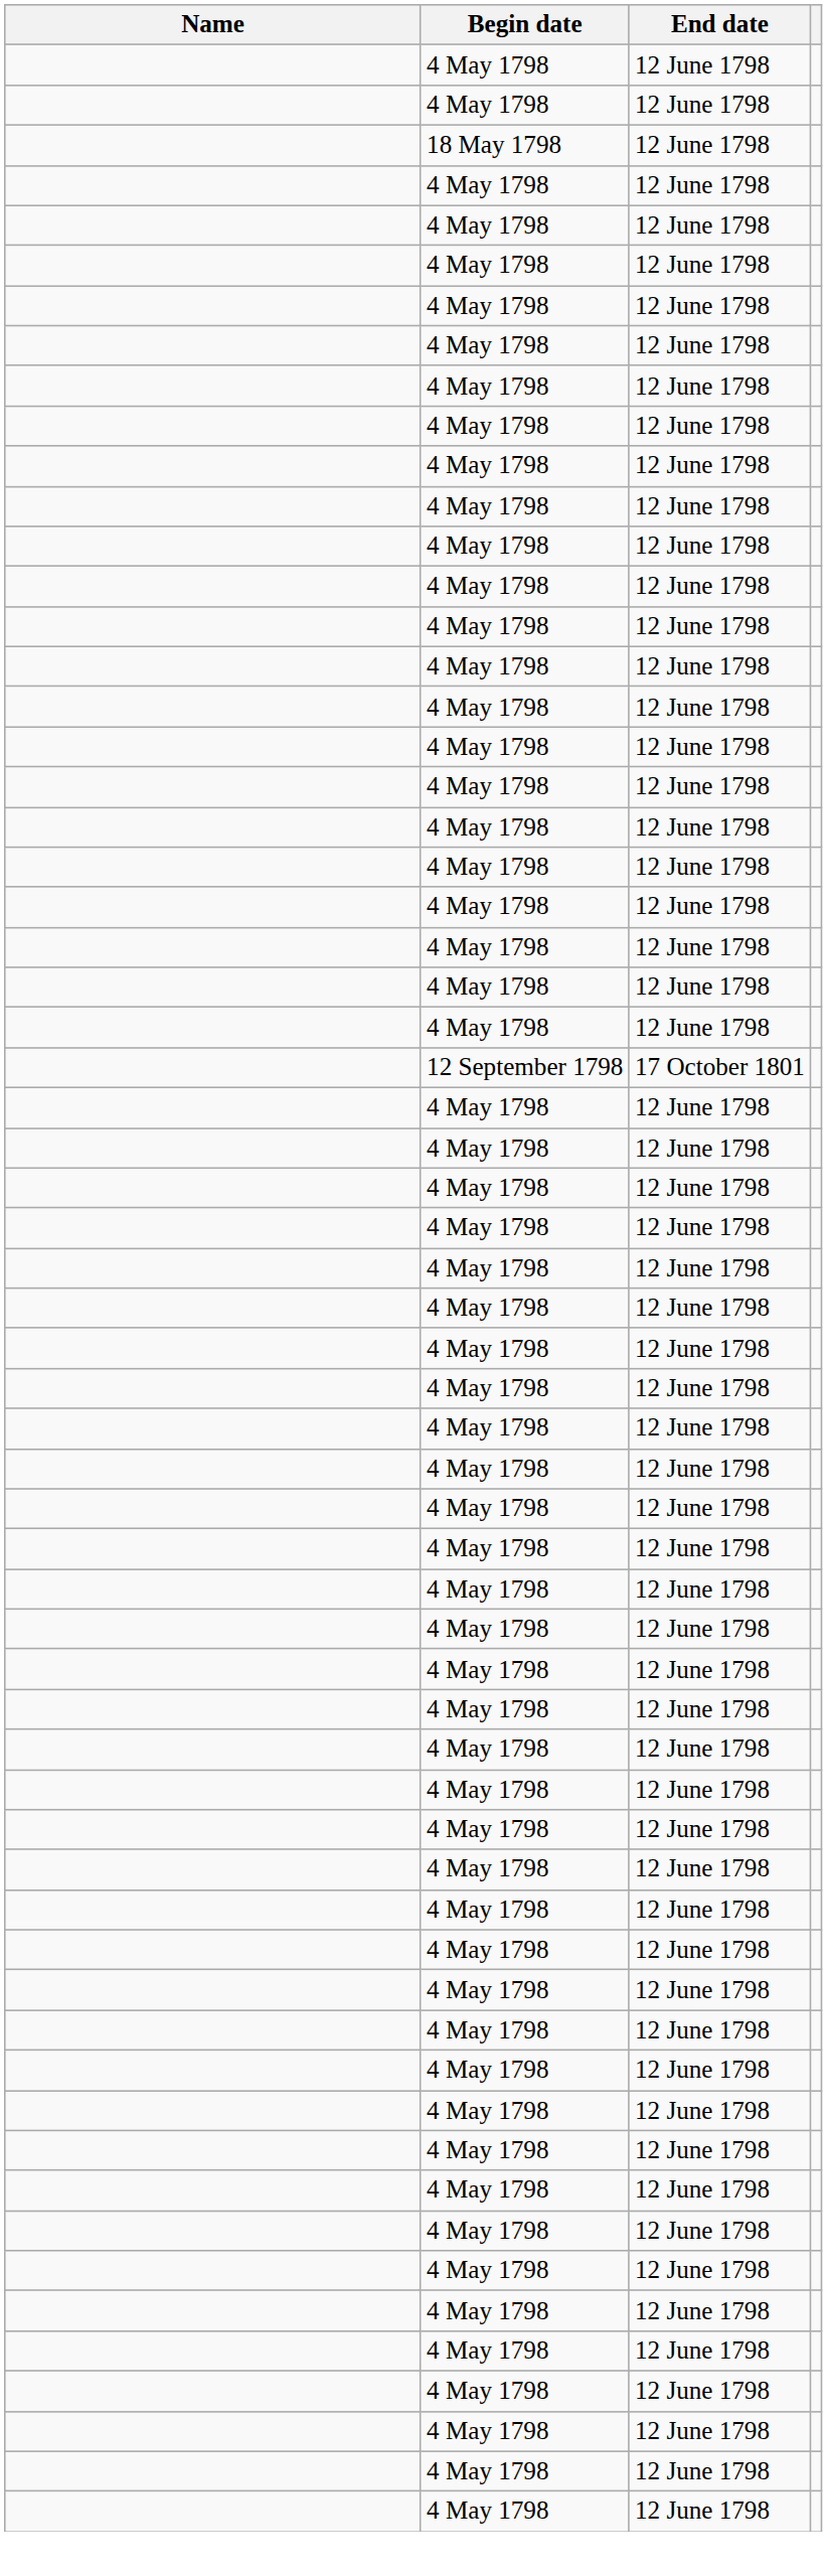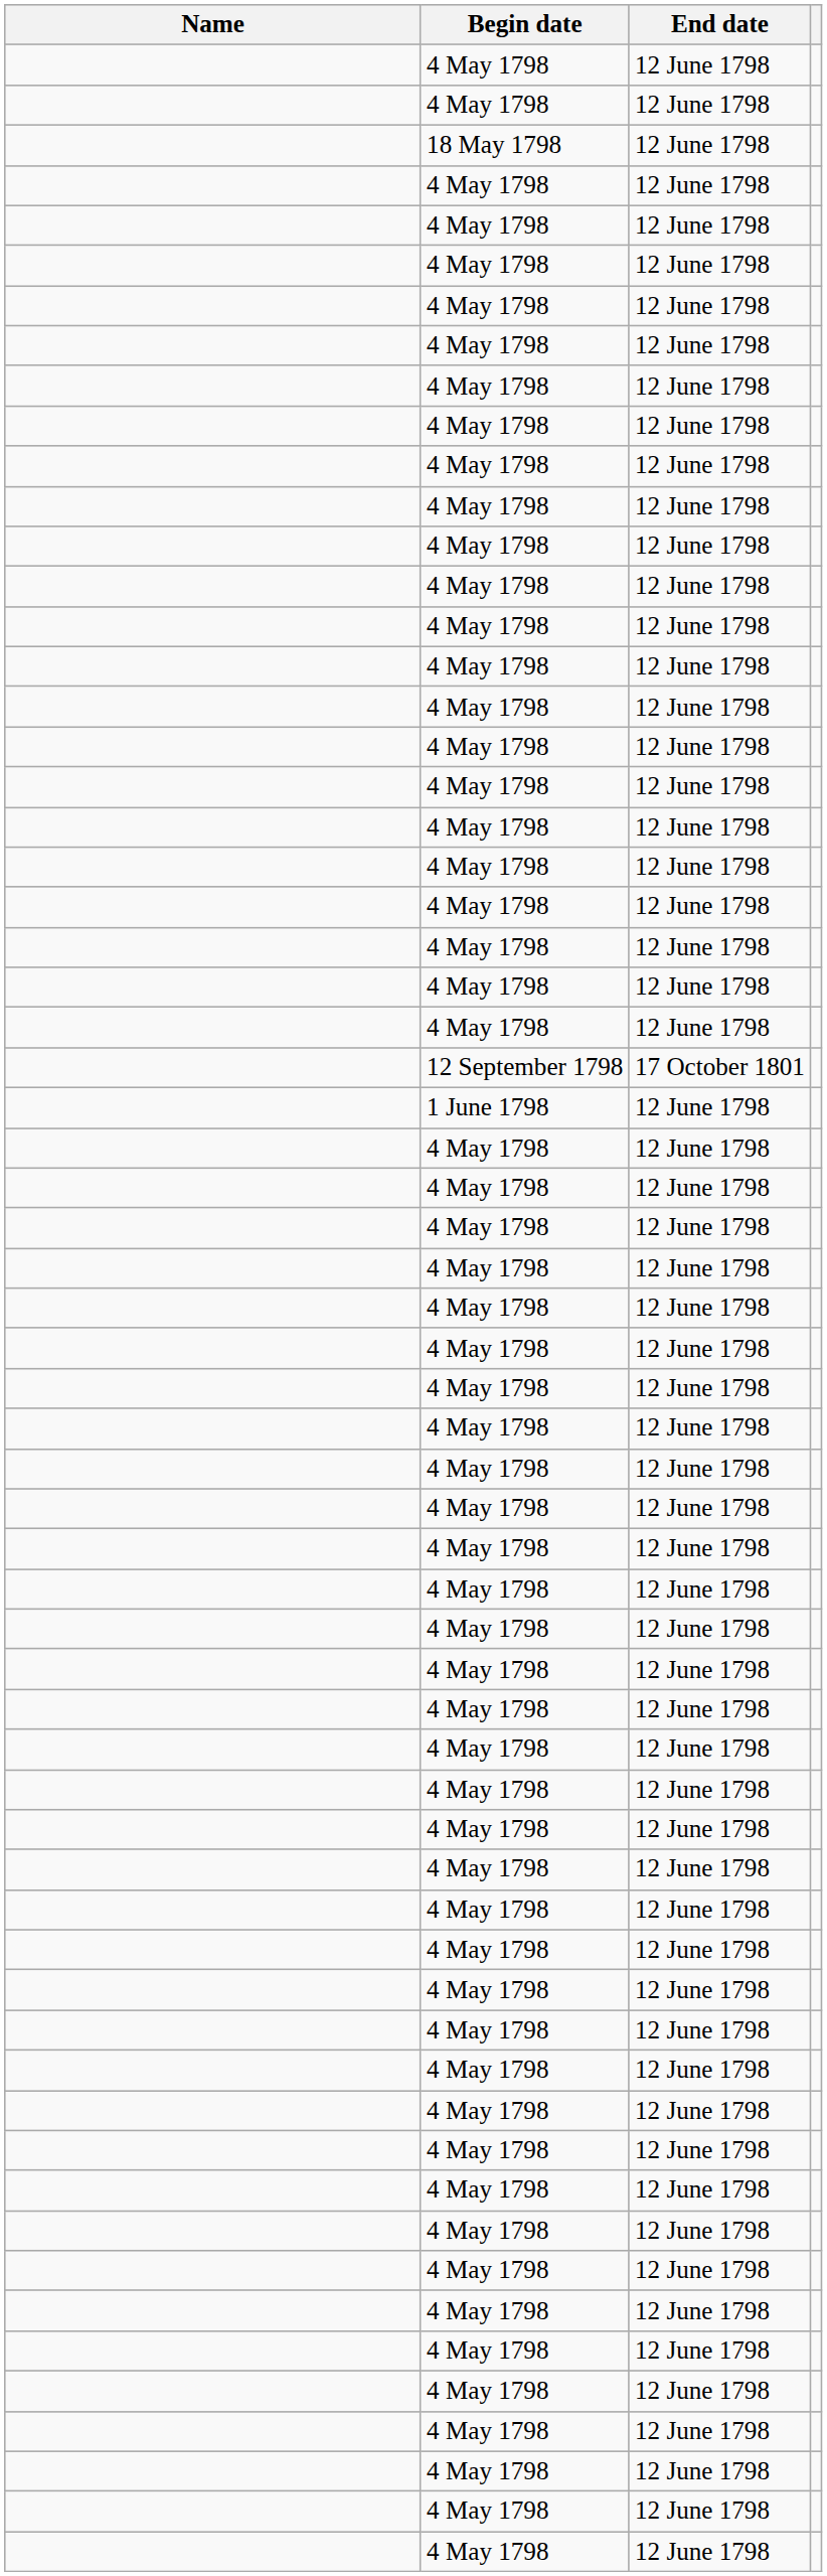 <table class="wikitable sortable">
 <tr>
 <th style=width:16em>Name</th>
 <th>Begin date</th>
 <th>End date</th>
 <th class="unsortable"></th>
 </tr>
 <tr>
 <td></td>
 <td>4 May 1798</td>
 <td>12 June 1798</td>
 <td></td>
 </tr>
 <tr>
 <td></td>
 <td>4 May 1798</td>
 <td>12 June 1798</td>
 <td></td>
 </tr>
 <tr>
 <td></td>
 <td>18 May 1798</td>
 <td>12 June 1798</td>
 <td></td>
 </tr>
 <tr>
 <td></td>
 <td>4 May 1798</td>
 <td>12 June 1798</td>
 <td></td>
 </tr>
 <tr>
 <td></td>
 <td>4 May 1798</td>
 <td>12 June 1798</td>
 <td></td>
 </tr>
 <tr>
 <td></td>
 <td>4 May 1798</td>
 <td>12 June 1798</td>
 <td></td>
 </tr>
 <tr>
 <td></td>
 <td>4 May 1798</td>
 <td>12 June 1798</td>
 <td></td>
 </tr>
 <tr>
 <td></td>
 <td>4 May 1798</td>
 <td>12 June 1798</td>
 <td></td>
 </tr>
 <tr>
 <td></td>
 <td>4 May 1798</td>
 <td>12 June 1798</td>
 <td></td>
 </tr>
 <tr>
 <td></td>
 <td>4 May 1798</td>
 <td>12 June 1798</td>
 <td></td>
 </tr>
 <tr>
 <td></td>
 <td>4 May 1798</td>
 <td>12 June 1798</td>
 <td></td>
 </tr>
 <tr>
 <td></td>
 <td>4 May 1798</td>
 <td>12 June 1798</td>
 <td></td>
 </tr>
 <tr>
 <td></td>
 <td>4 May 1798</td>
 <td>12 June 1798</td>
 <td></td>
 </tr>
 <tr>
 <td></td>
 <td>4 May 1798</td>
 <td>12 June 1798</td>
 <td></td>
 </tr>
 <tr>
 <td></td>
 <td>4 May 1798</td>
 <td>12 June 1798</td>
 <td></td>
 </tr>
 <tr>
 <td></td>
 <td>4 May 1798</td>
 <td>12 June 1798</td>
 <td></td>
 </tr>
 <tr>
 <td></td>
 <td>4 May 1798</td>
 <td>12 June 1798</td>
 <td></td>
 </tr>
 <tr>
 <td></td>
 <td>4 May 1798</td>
 <td>12 June 1798</td>
 <td></td>
 </tr>
 <tr>
 <td></td>
 <td>4 May 1798</td>
 <td>12 June 1798</td>
 <td></td>
 </tr>
 <tr>
 <td></td>
 <td>4 May 1798</td>
 <td>12 June 1798</td>
 <td></td>
 </tr>
 <tr>
 <td></td>
 <td>4 May 1798</td>
 <td>12 June 1798</td>
 <td></td>
 </tr>
 <tr>
 <td></td>
 <td>4 May 1798</td>
 <td>12 June 1798</td>
 <td></td>
 </tr>
 <tr>
 <td></td>
 <td>4 May 1798</td>
 <td>12 June 1798</td>
 <td></td>
 </tr>
 <tr>
 <td></td>
 <td>4 May 1798</td>
 <td>12 June 1798</td>
 <td></td>
 </tr>
 <tr>
 <td></td>
 <td>4 May 1798</td>
 <td>12 June 1798</td>
 <td></td>
 </tr>
 <tr>
 <td></td>
 <td>12 September 1798</td>
 <td>17 October 1801</td>
+<td></td>
+</tr>
+<tr>
+<td></td>
+<td>1 June 1798</td>
+<td>12 June 1798</td>
 <td></td>
 </tr>
 <tr>
 <td></td>
 <td>4 May 1798</td>
 <td>12 June 1798</td>
 <td></td>
 </tr>
 <tr>
 <td></td>
 <td>4 May 1798</td>
 <td>12 June 1798</td>
 <td></td>
 </tr>
 <tr>
 <td></td>
 <td>4 May 1798</td>
 <td>12 June 1798</td>
 <td></td>
 </tr>
 <tr>
 <td></td>
 <td>4 May 1798</td>
 <td>12 June 1798</td>
 <td></td>
 </tr>
 <tr>
 <td></td>
 <td>4 May 1798</td>
 <td>12 June 1798</td>
 <td></td>
 </tr>
 <tr>
 <td></td>
 <td>4 May 1798</td>
 <td>12 June 1798</td>
 <td></td>
 </tr>
 <tr>
 <td></td>
 <td>4 May 1798</td>
 <td>12 June 1798</td>
 <td></td>
 </tr>
 <tr>
 <td></td>
 <td>4 May 1798</td>
 <td>12 June 1798</td>
 <td></td>
 </tr>
 <tr>
 <td></td>
 <td>4 May 1798</td>
 <td>12 June 1798</td>
 <td></td>
 </tr>
 <tr>
 <td></td>
 <td>4 May 1798</td>
 <td>12 June 1798</td>
 <td></td>
 </tr>
 <tr>
 <td></td>
 <td>4 May 1798</td>
 <td>12 June 1798</td>
 <td></td>
 </tr>
 <tr>
 <td></td>
 <td>4 May 1798</td>
 <td>12 June 1798</td>
 <td></td>
 </tr>
 <tr>
 <td></td>
 <td>4 May 1798</td>
 <td>12 June 1798</td>
 <td></td>
 </tr>
 <tr>
 <td></td>
 <td>4 May 1798</td>
 <td>12 June 1798</td>
 <td></td>
 </tr>
 <tr>
 <td></td>
 <td>4 May 1798</td>
 <td>12 June 1798</td>
 <td></td>
 </tr>
 <tr>
 <td></td>
 <td>4 May 1798</td>
 <td>12 June 1798</td>
 <td></td>
 </tr>
 <tr>
 <td></td>
 <td>4 May 1798</td>
 <td>12 June 1798</td>
 <td></td>
 </tr>
 <tr>
 <td></td>
 <td>4 May 1798</td>
 <td>12 June 1798</td>
 <td></td>
 </tr>
 <tr>
 <td></td>
 <td>4 May 1798</td>
 <td>12 June 1798</td>
 <td></td>
 </tr>
 <tr>
 <td></td>
 <td>4 May 1798</td>
 <td>12 June 1798</td>
 <td></td>
 </tr>
 <tr>
 <td></td>
 <td>4 May 1798</td>
 <td>12 June 1798</td>
 <td></td>
 </tr>
 <tr>
 <td></td>
 <td>4 May 1798</td>
 <td>12 June 1798</td>
 <td></td>
 </tr>
 <tr>
 <td></td>
 <td>4 May 1798</td>
 <td>12 June 1798</td>
 <td></td>
 </tr>
 <tr>
 <td></td>
 <td>4 May 1798</td>
 <td>12 June 1798</td>
 <td></td>
 </tr>
 <tr>
 <td></td>
 <td>4 May 1798</td>
 <td>12 June 1798</td>
 <td></td>
 </tr>
 <tr>
 <td></td>
 <td>4 May 1798</td>
 <td>12 June 1798</td>
 <td></td>
 </tr>
 <tr>
 <td></td>
 <td>4 May 1798</td>
 <td>12 June 1798</td>
 <td></td>
 </tr>
 <tr>
 <td></td>
 <td>4 May 1798</td>
 <td>12 June 1798</td>
 <td></td>
 </tr>
 <tr>
 <td></td>
 <td>4 May 1798</td>
 <td>12 June 1798</td>
 <td></td>
 </tr>
 <tr>
 <td></td>
 <td>4 May 1798</td>
 <td>12 June 1798</td>
 <td></td>
 </tr>
 <tr>
 <td></td>
 <td>4 May 1798</td>
 <td>12 June 1798</td>
 <td></td>
 </tr>
 <tr>
 <td></td>
 <td>4 May 1798</td>
 <td>12 June 1798</td>
 <td></td>
 </tr>
 <tr>
 <td></td>
 <td>4 May 1798</td>
 <td>12 June 1798</td>
 <td></td>
 </tr>
 <tr>
 <td></td>
 <td>4 May 1798</td>
 <td>12 June 1798</td>
 <td></td>
 </tr>
 <tr>
 <td></td>
 <td>4 May 1798</td>
 <td>12 June 1798</td>
 <td></td>
 </tr>
 <tr>
 <td></td>
 <td>4 May 1798</td>
 <td>12 June 1798</td>
 <td></td>
 </tr>
 </table>
